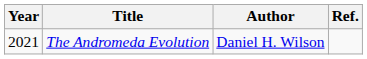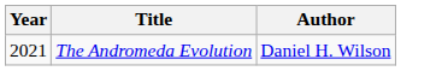 <table class="wikitable">
 <tr>
 <th>Year</th>
 <th>Title</th>
 <th>Author</th>
-<th>Ref.</th>
 </tr>
 <tr>
 <td>2021</td>
 <td><em><a href='#'>The Andromeda Evolution</a></em></td>
 <td><a href='#'>Daniel H. Wilson</a></td>
-<td></td>
 </tr>
 </table>
